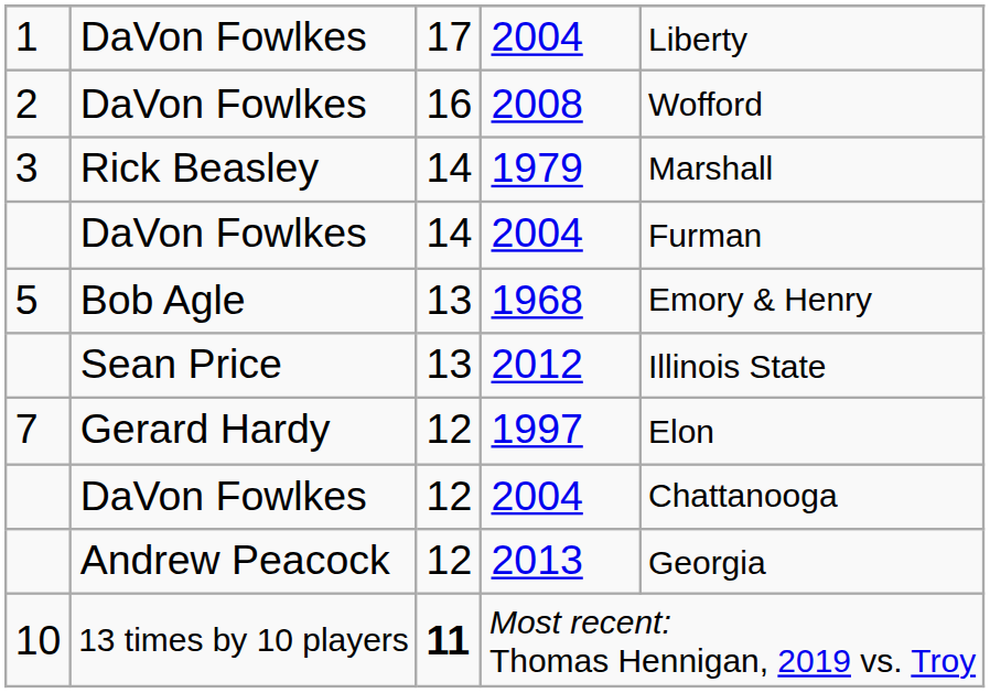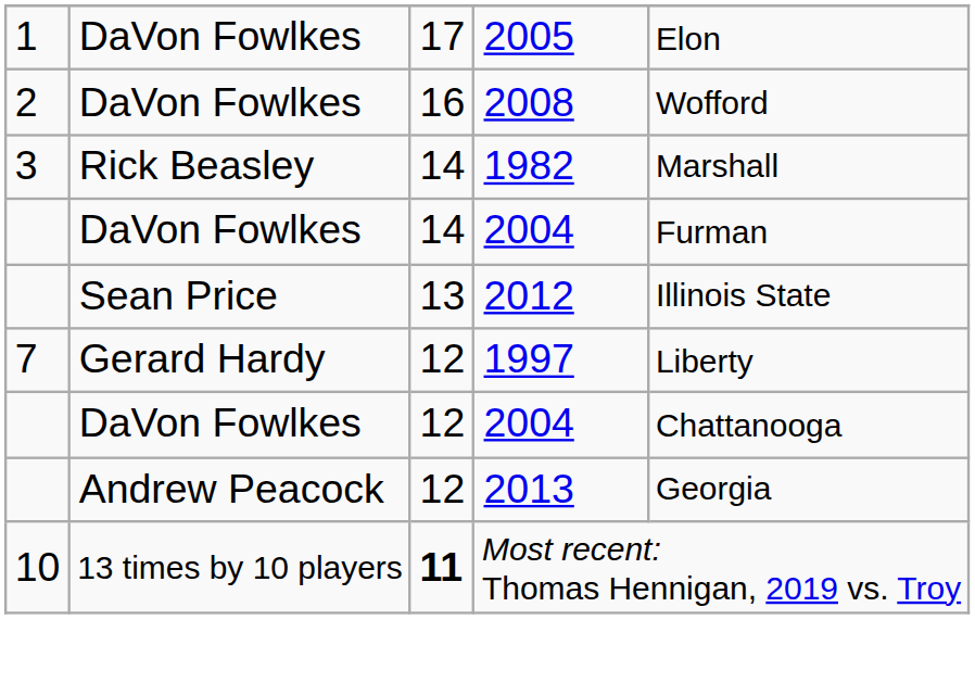 <table class="wikitable">
 <tr>
 </tr>
 <tr>
 <td>1</td>
 <td>DaVon Fowlkes</td>
 <td>17</td>
-<td><a href='#'>2004</a></td>
-<td style="font-size:80%;">Liberty</td>
+<td><a href='#'>2005</a></td>
+<td style="font-size:80%;">Elon</td>
 </tr>
 <tr>
 <td>2</td>
 <td>DaVon Fowlkes</td>
 <td>16</td>
 <td><a href='#'>2008</a></td>
 <td style="font-size:80%;">Wofford</td>
 </tr>
 <tr>
 <td>3</td>
 <td>Rick Beasley</td>
 <td>14</td>
-<td><a href='#'>1979</a></td>
+<td><a href='#'>1982</a></td>
 <td style="font-size:80%;">Marshall</td>
 </tr>
 <tr>
 <td></td>
 <td>DaVon Fowlkes</td>
 <td>14</td>
 <td><a href='#'>2004</a></td>
 <td style="font-size:80%;">Furman</td>
-</tr>
-<tr>
-<td>5</td>
-<td>Bob Agle</td>
-<td>13</td>
-<td><a href='#'>1968</a></td>
-<td style="font-size:80%;">Emory & Henry</td>
 </tr>
 <tr>
 <td></td>
 <td>Sean Price</td>
 <td>13</td>
 <td><a href='#'>2012</a></td>
 <td style="font-size:80%;">Illinois State</td>
 </tr>
 <tr>
 <td>7</td>
 <td>Gerard Hardy</td>
 <td>12</td>
 <td><a href='#'>1997</a></td>
-<td style="font-size:80%;">Elon</td>
+<td style="font-size:80%;">Liberty</td>
 </tr>
 <tr>
 <td></td>
 <td>DaVon Fowlkes</td>
 <td>12</td>
 <td><a href='#'>2004</a></td>
 <td style="font-size:80%;">Chattanooga</td>
 </tr>
 <tr>
 <td></td>
 <td>Andrew Peacock</td>
 <td>12</td>
 <td><a href='#'>2013</a></td>
 <td style="font-size:80%;">Georgia</td>
 </tr>
 <tr>
 <td>10</td>
 <td style="font-size:80%;">13 times by 10 players</td>
 <td><strong>11</strong></td>
 <td colspan=2 style="font-size:80%;"><em>Most recent:</em><br>Thomas Hennigan, <a href='#'>2019</a> vs. <a href='#'>Troy</a></td>
 </tr>
 </table>
